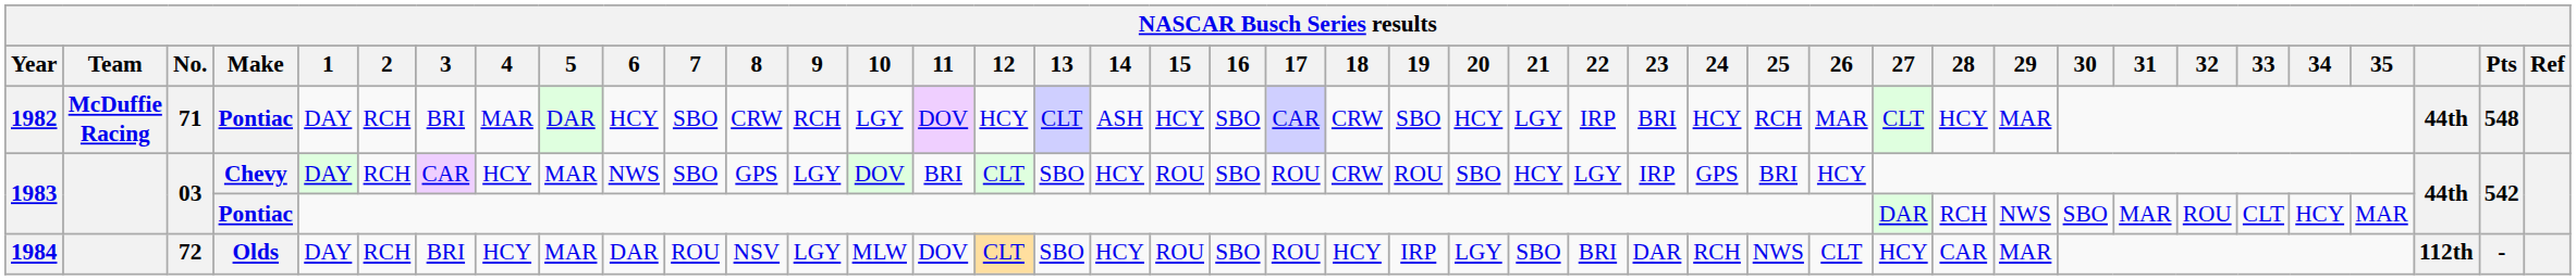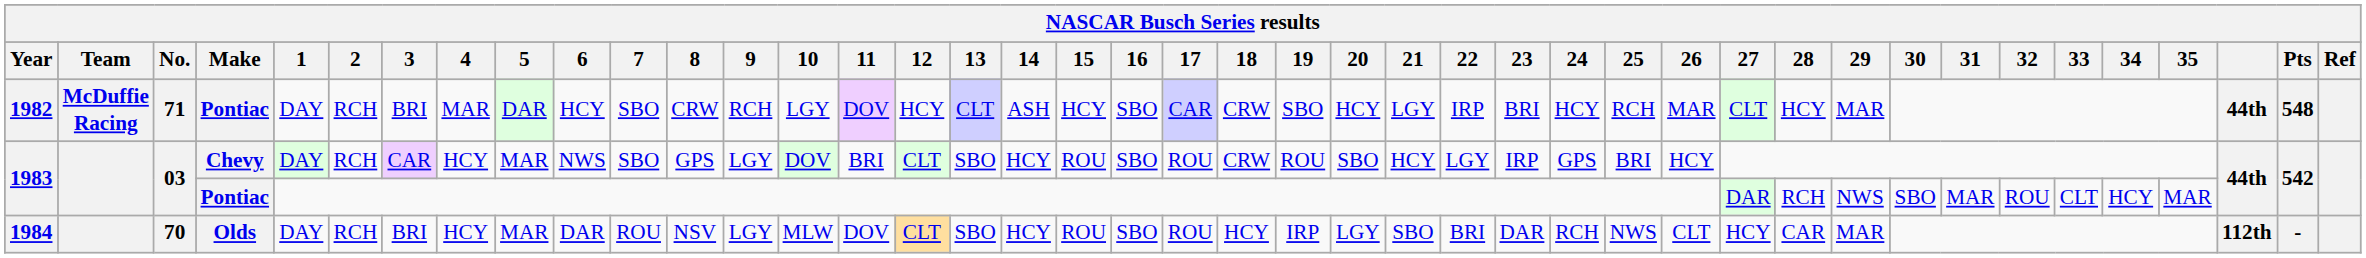 <table class="wikitable" style="text-align:center; font-size:75%">
 <tr>
 <th colspan=42><a href='#'>NASCAR Busch Series</a> results</th>
 </tr>
 <tr>
 <th>Year</th>
 <th>Team</th>
 <th>No.</th>
 <th>Make</th>
 <th>1</th>
 <th>2</th>
 <th>3</th>
 <th>4</th>
 <th>5</th>
 <th>6</th>
 <th>7</th>
 <th>8</th>
 <th>9</th>
 <th>10</th>
 <th>11</th>
 <th>12</th>
 <th>13</th>
 <th>14</th>
 <th>15</th>
 <th>16</th>
 <th>17</th>
 <th>18</th>
 <th>19</th>
 <th>20</th>
 <th>21</th>
 <th>22</th>
 <th>23</th>
 <th>24</th>
 <th>25</th>
 <th>26</th>
 <th>27</th>
 <th>28</th>
 <th>29</th>
 <th>30</th>
 <th>31</th>
 <th>32</th>
 <th>33</th>
 <th>34</th>
 <th>35</th>
 <th></th>
 <th>Pts</th>
 <th>Ref</th>
 </tr>
 <tr>
 <th><a href='#'>1982</a></th>
 <th><a href='#'>McDuffie Racing</a></th>
 <th>71</th>
 <th><a href='#'>Pontiac</a></th>
 <td><a href='#'>DAY</a></td>
 <td><a href='#'>RCH</a></td>
 <td><a href='#'>BRI</a></td>
 <td><a href='#'>MAR</a></td>
 <td style="background:#DFFFDF;"><a href='#'>DAR</a><br></td>
 <td><a href='#'>HCY</a></td>
 <td><a href='#'>SBO</a></td>
 <td><a href='#'>CRW</a></td>
 <td><a href='#'>RCH</a></td>
 <td><a href='#'>LGY</a></td>
 <td style="background:#EFCFFF;"><a href='#'>DOV</a><br></td>
 <td><a href='#'>HCY</a></td>
 <td style="background:#CFCFFF;"><a href='#'>CLT</a><br></td>
 <td><a href='#'>ASH</a></td>
 <td><a href='#'>HCY</a></td>
 <td><a href='#'>SBO</a></td>
 <td style="background:#CFCFFF;"><a href='#'>CAR</a><br></td>
 <td><a href='#'>CRW</a></td>
 <td><a href='#'>SBO</a></td>
 <td><a href='#'>HCY</a></td>
 <td><a href='#'>LGY</a></td>
 <td><a href='#'>IRP</a></td>
 <td><a href='#'>BRI</a></td>
 <td><a href='#'>HCY</a></td>
 <td><a href='#'>RCH</a></td>
 <td><a href='#'>MAR</a></td>
 <td style="background:#DFFFDF;"><a href='#'>CLT</a><br></td>
 <td><a href='#'>HCY</a></td>
 <td><a href='#'>MAR</a></td>
 <td colspan=6></td>
 <th>44th</th>
 <th>548</th>
 <th></th>
 </tr>
 <tr>
 <th rowspan=2><a href='#'>1983</a></th>
 <th rowspan=2></th>
 <th rowspan=2>03</th>
 <th><a href='#'>Chevy</a></th>
 <td style="background:#DFFFDF;"><a href='#'>DAY</a><br></td>
 <td><a href='#'>RCH</a></td>
 <td style="background:#EFCFFF;"><a href='#'>CAR</a><br></td>
 <td><a href='#'>HCY</a></td>
 <td><a href='#'>MAR</a></td>
 <td><a href='#'>NWS</a></td>
 <td><a href='#'>SBO</a></td>
 <td><a href='#'>GPS</a></td>
 <td><a href='#'>LGY</a></td>
 <td style="background:#DFFFDF;"><a href='#'>DOV</a><br></td>
 <td><a href='#'>BRI</a></td>
 <td style="background:#DFFFDF;"><a href='#'>CLT</a><br></td>
 <td><a href='#'>SBO</a></td>
 <td><a href='#'>HCY</a></td>
 <td><a href='#'>ROU</a></td>
 <td><a href='#'>SBO</a></td>
 <td><a href='#'>ROU</a></td>
 <td><a href='#'>CRW</a></td>
 <td><a href='#'>ROU</a></td>
 <td><a href='#'>SBO</a></td>
 <td><a href='#'>HCY</a></td>
 <td><a href='#'>LGY</a></td>
 <td><a href='#'>IRP</a></td>
 <td><a href='#'>GPS</a></td>
 <td><a href='#'>BRI</a></td>
 <td><a href='#'>HCY</a></td>
 <td colspan=9></td>
 <th rowspan=2>44th</th>
 <th rowspan=2>542</th>
 <th rowspan=2></th>
 </tr>
 <tr>
 <th><a href='#'>Pontiac</a></th>
 <td colspan=26></td>
 <td style="background:#DFFFDF;"><a href='#'>DAR</a><br></td>
 <td><a href='#'>RCH</a></td>
 <td><a href='#'>NWS</a></td>
 <td><a href='#'>SBO</a></td>
 <td><a href='#'>MAR</a></td>
 <td><a href='#'>ROU</a></td>
 <td><a href='#'>CLT</a></td>
 <td><a href='#'>HCY</a></td>
 <td><a href='#'>MAR</a></td>
 </tr>
 <tr>
 <th><a href='#'>1984</a></th>
 <th></th>
-<th>72</th>
+<th>70</th>
 <th><a href='#'>Olds</a></th>
 <td><a href='#'>DAY</a></td>
 <td><a href='#'>RCH</a></td>
 <td><a href='#'>BRI</a></td>
 <td><a href='#'>HCY</a></td>
 <td><a href='#'>MAR</a></td>
 <td><a href='#'>DAR</a></td>
 <td><a href='#'>ROU</a></td>
 <td><a href='#'>NSV</a></td>
 <td><a href='#'>LGY</a></td>
 <td><a href='#'>MLW</a></td>
 <td><a href='#'>DOV</a></td>
 <td style="background:#FFDF9F;"><a href='#'>CLT</a><br></td>
 <td><a href='#'>SBO</a></td>
 <td><a href='#'>HCY</a></td>
 <td><a href='#'>ROU</a></td>
 <td><a href='#'>SBO</a></td>
 <td><a href='#'>ROU</a></td>
 <td><a href='#'>HCY</a></td>
 <td><a href='#'>IRP</a></td>
 <td><a href='#'>LGY</a></td>
 <td><a href='#'>SBO</a></td>
 <td><a href='#'>BRI</a></td>
 <td><a href='#'>DAR</a></td>
 <td><a href='#'>RCH</a></td>
 <td><a href='#'>NWS</a></td>
 <td><a href='#'>CLT</a></td>
 <td><a href='#'>HCY</a></td>
 <td><a href='#'>CAR</a></td>
 <td><a href='#'>MAR</a></td>
 <td colspan=6></td>
 <th>112th</th>
 <th>-</th>
 <th></th>
 </tr>
 </table>
